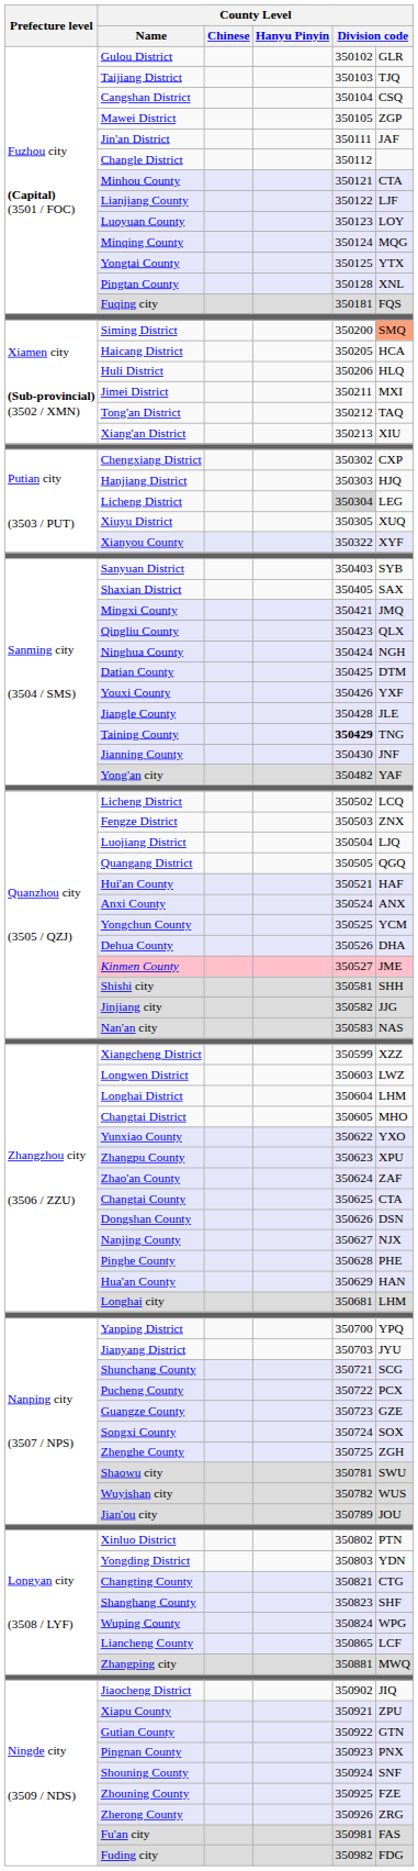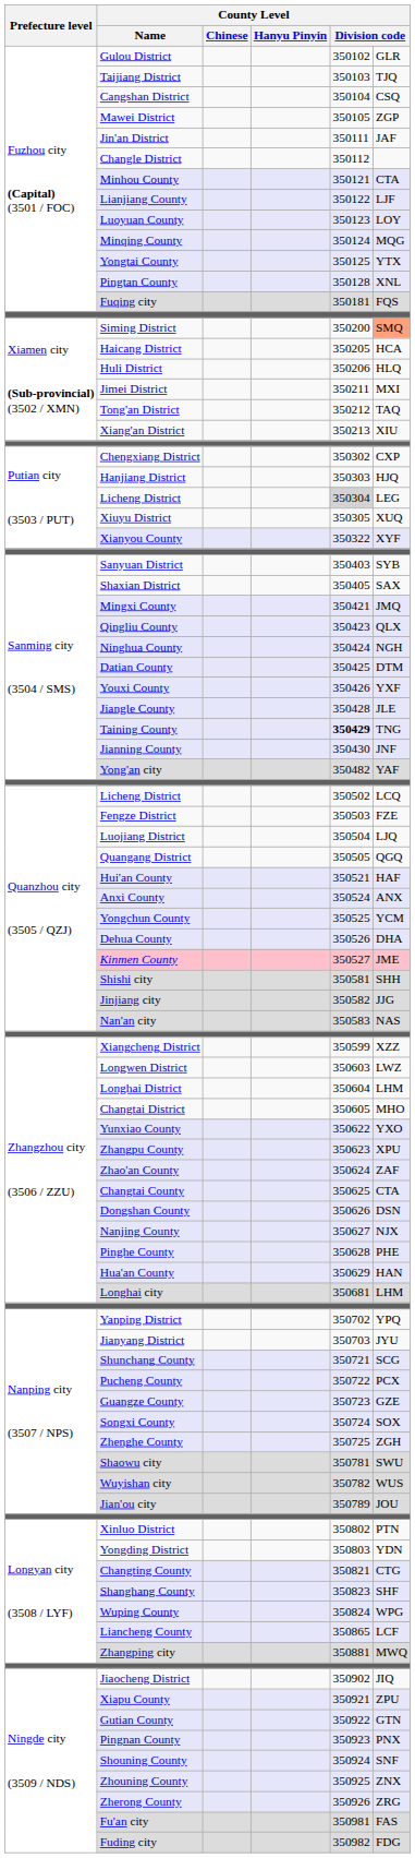 <table class="wikitable" style="padding: 24em 0; font-size: 90%;">
 <tr>
 <th rowspan="2">Prefecture level<br></th>
 <th colspan="5">County Level</th>
 </tr>
 <tr>
 <th>Name</th>
 <th><a href='#'>Chinese</a></th>
 <th><a href='#'>Hanyu Pinyin</a></th>
 <th colspan="2"><a href='#'>Division code</a></th>
 </tr>
 <tr>
 <td bgcolor="#FFFFFF" rowspan = 13><a href='#'>Fuzhou</a> city <br><br><br> <strong>(Capital)</strong><br>(3501 / FOC)</td>
 <td><a href='#'>Gulou District</a></td>
 <td></td>
 <td></td>
 <td>350102</td>
 <td>GLR</td>
 </tr>
 <tr>
 <td><a href='#'>Taijiang District</a></td>
 <td></td>
 <td></td>
 <td>350103</td>
 <td>TJQ</td>
 </tr>
 <tr>
 <td><a href='#'>Cangshan District</a></td>
 <td></td>
 <td></td>
 <td>350104</td>
 <td>CSQ</td>
 </tr>
 <tr>
 <td><a href='#'>Mawei District</a></td>
 <td></td>
 <td></td>
 <td>350105</td>
 <td>ZGP</td>
 </tr>
 <tr>
 <td><a href='#'>Jin'an District</a></td>
 <td></td>
 <td></td>
 <td>350111</td>
 <td>JAF</td>
 </tr>
 <tr>
 <td><a href='#'>Changle District</a></td>
 <td></td>
 <td></td>
 <td>350112</td>
 <td></td>
 </tr>
 <tr bgcolor="#E6E6FA">
 <td><a href='#'>Minhou County</a></td>
 <td></td>
 <td> </td>
 <td>350121</td>
 <td>CTA</td>
 </tr>
 <tr bgcolor="#E6E6FA">
 <td><a href='#'>Lianjiang County</a></td>
 <td></td>
 <td></td>
 <td>350122</td>
 <td>LJF</td>
 </tr>
 <tr bgcolor="#E6E6FA">
 <td><a href='#'>Luoyuan County</a></td>
 <td></td>
 <td></td>
 <td>350123</td>
 <td>LOY</td>
 </tr>
 <tr bgcolor="#E6E6FA">
 <td><a href='#'>Minqing County</a></td>
 <td></td>
 <td></td>
 <td>350124</td>
 <td>MQG</td>
 </tr>
 <tr bgcolor="#E6E6FA">
 <td><a href='#'>Yongtai County</a></td>
 <td></td>
 <td></td>
 <td>350125</td>
 <td>YTX</td>
 </tr>
 <tr bgcolor="#E6E6FA">
 <td><a href='#'>Pingtan County</a></td>
 <td></td>
 <td></td>
 <td>350128</td>
 <td>XNL</td>
 </tr>
 <tr bgcolor="#DCDCDC">
 <td><a href='#'>Fuqing</a> city</td>
 <td></td>
 <td></td>
 <td>350181</td>
 <td>FQS</td>
 </tr>
 <tr>
 </tr>
 <tr style = "background:#606060; height: 2pt">
 <td colspan = "6"></td>
 </tr>
 <tr>
 <td bgcolor="#FFFFFF" rowspan = 6><a href='#'>Xiamen</a> city <br><br><br> <strong>(Sub-provincial)</strong><br>(3502 / XMN)</td>
 <td><a href='#'>Siming District</a></td>
 <td></td>
 <td></td>
 <td>350200</td>
 <td style="background: lightsalmon;">SMQ</td>
 </tr>
 <tr>
 <td><a href='#'>Haicang District</a></td>
 <td></td>
 <td></td>
 <td>350205</td>
 <td>HCA</td>
 </tr>
 <tr>
 <td><a href='#'>Huli District</a></td>
 <td></td>
 <td></td>
 <td>350206</td>
 <td>HLQ</td>
 </tr>
 <tr>
 <td><a href='#'>Jimei District</a></td>
 <td></td>
 <td></td>
 <td>350211</td>
 <td>MXI</td>
 </tr>
 <tr>
 <td><a href='#'>Tong'an District</a></td>
 <td></td>
 <td></td>
 <td>350212</td>
 <td>TAQ</td>
 </tr>
 <tr>
 <td><a href='#'>Xiang'an District</a></td>
 <td></td>
 <td></td>
 <td>350213</td>
 <td>XIU</td>
 </tr>
 <tr>
 </tr>
 <tr style = "background:#606060; height: 2pt">
 <td colspan = "6"></td>
 </tr>
 <tr>
 <td bgcolor="#FFFFFF" rowspan = 5><a href='#'>Putian</a> city <br><br><br>(3503 / PUT)</td>
 <td><a href='#'>Chengxiang District</a></td>
 <td></td>
 <td></td>
 <td>350302</td>
 <td>CXP</td>
 </tr>
 <tr>
 <td><a href='#'>Hanjiang District</a></td>
 <td></td>
 <td></td>
 <td>350303</td>
 <td>HJQ</td>
 </tr>
 <tr>
 <td><a href='#'>Licheng District</a></td>
 <td></td>
 <td></td>
 <td style="background: lightgrey;">350304</td>
 <td>LEG</td>
 </tr>
 <tr>
 <td><a href='#'>Xiuyu District</a></td>
 <td></td>
 <td></td>
 <td>350305</td>
 <td>XUQ</td>
 </tr>
 <tr bgcolor="#E6E6FA">
 <td><a href='#'>Xianyou County</a></td>
 <td></td>
 <td></td>
 <td>350322</td>
 <td>XYF</td>
 </tr>
 <tr>
 </tr>
 <tr style = "background:#606060; height: 2pt">
 <td colspan = "6"></td>
 </tr>
 <tr>
 <td bgcolor="#FFFFFF" rowspan = 12><a href='#'>Sanming</a> city <br><br><br>(3504 / SMS)</td>
 </tr>
 <tr>
 <td><a href='#'>Sanyuan District</a></td>
 <td></td>
 <td></td>
 <td>350403</td>
 <td>SYB</td>
 </tr>
 <tr>
 <td><a href='#'>Shaxian District</a></td>
 <td></td>
 <td></td>
 <td>350405</td>
 <td>SAX</td>
 </tr>
 <tr bgcolor="#E6E6FA">
 <td><a href='#'>Mingxi County</a></td>
 <td></td>
 <td></td>
 <td>350421</td>
 <td>JMQ</td>
 </tr>
 <tr bgcolor="#E6E6FA">
 <td><a href='#'>Qingliu County</a></td>
 <td></td>
 <td></td>
 <td>350423</td>
 <td>QLX</td>
 </tr>
 <tr bgcolor="#E6E6FA">
 <td><a href='#'>Ninghua County</a></td>
 <td></td>
 <td></td>
 <td>350424</td>
 <td>NGH</td>
 </tr>
 <tr bgcolor="#E6E6FA">
 <td><a href='#'>Datian County</a></td>
 <td></td>
 <td></td>
 <td>350425</td>
 <td>DTM</td>
 </tr>
 <tr bgcolor="#E6E6FA">
 <td><a href='#'>Youxi County</a></td>
 <td></td>
 <td></td>
 <td>350426</td>
 <td>YXF</td>
 </tr>
 <tr bgcolor="#E6E6FA">
 <td><a href='#'>Jiangle County</a></td>
 <td></td>
 <td></td>
 <td>350428</td>
 <td>JLE</td>
 </tr>
 <tr bgcolor="#E6E6FA">
 <td><a href='#'>Taining County</a></td>
 <td></td>
 <td></td>
 <td><strong>350429</strong></td>
 <td>TNG</td>
 </tr>
 <tr bgcolor="#E6E6FA">
 <td><a href='#'>Jianning County</a></td>
 <td></td>
 <td></td>
 <td>350430</td>
 <td>JNF</td>
 </tr>
 <tr bgcolor="#DCDCDC">
 <td><a href='#'>Yong'an</a> city</td>
 <td></td>
 <td></td>
 <td>350482</td>
 <td>YAF</td>
 </tr>
 <tr>
 </tr>
 <tr style = "background:#606060; height: 2pt">
 <td colspan = "6"></td>
 </tr>
 <tr>
 <td bgcolor="#FFFFFF" rowspan = 12><a href='#'>Quanzhou</a> city <br><br><br>(3505 / QZJ)</td>
 <td><a href='#'>Licheng District</a></td>
 <td></td>
 <td></td>
 <td>350502</td>
 <td>LCQ</td>
 </tr>
 <tr>
 <td><a href='#'>Fengze District</a></td>
 <td></td>
 <td></td>
 <td>350503</td>
-<td>ZNX</td>
+<td>FZE</td>
 </tr>
 <tr>
 <td><a href='#'>Luojiang District</a></td>
 <td></td>
 <td></td>
 <td>350504</td>
 <td>LJQ</td>
 </tr>
 <tr>
 <td><a href='#'>Quangang District</a></td>
 <td></td>
 <td></td>
 <td>350505</td>
 <td>QGQ</td>
 </tr>
 <tr bgcolor="#E6E6FA">
 <td><a href='#'>Hui'an County</a></td>
 <td></td>
 <td></td>
 <td>350521</td>
 <td>HAF</td>
 </tr>
 <tr bgcolor="#E6E6FA">
 <td><a href='#'>Anxi County</a></td>
 <td></td>
 <td></td>
 <td>350524</td>
 <td>ANX</td>
 </tr>
 <tr bgcolor="#E6E6FA">
 <td><a href='#'>Yongchun County</a></td>
 <td></td>
 <td></td>
 <td>350525</td>
 <td>YCM</td>
 </tr>
 <tr bgcolor="#E6E6FA">
 <td><a href='#'>Dehua County</a></td>
 <td></td>
 <td></td>
 <td>350526</td>
 <td>DHA</td>
 </tr>
 <tr style="background:#FFC0CB">
 <td><em><a href='#'>Kinmen County</a></em></td>
 <td></td>
 <td></td>
 <td>350527</td>
 <td>JME</td>
 </tr>
 <tr bgcolor="#DCDCDC">
 <td><a href='#'>Shishi</a> city</td>
 <td></td>
 <td></td>
 <td>350581</td>
 <td>SHH</td>
 </tr>
 <tr bgcolor="#DCDCDC">
 <td><a href='#'>Jinjiang</a> city</td>
 <td></td>
 <td></td>
 <td>350582</td>
 <td>JJG</td>
 </tr>
 <tr bgcolor="#DCDCDC">
 <td><a href='#'>Nan'an</a> city</td>
 <td></td>
 <td></td>
 <td>350583</td>
 <td>NAS</td>
 </tr>
 <tr>
 </tr>
 <tr style = "background:#606060; height: 2pt">
 <td colspan = "6"></td>
 </tr>
 <tr>
 <td bgcolor="#FFFFFF" rowspan = 13><a href='#'>Zhangzhou</a> city <br><br><br>(3506 / ZZU)</td>
 <td><a href='#'>Xiangcheng District</a></td>
 <td></td>
 <td></td>
 <td>350599</td>
 <td>XZZ</td>
 </tr>
 <tr>
 <td><a href='#'>Longwen District</a></td>
 <td></td>
 <td></td>
 <td>350603</td>
 <td>LWZ</td>
 </tr>
 <tr>
 <td><a href='#'>Longhai District</a></td>
 <td></td>
 <td></td>
 <td>350604</td>
 <td>LHM</td>
 </tr>
 <tr>
 <td><a href='#'>Changtai District</a></td>
 <td></td>
 <td></td>
 <td>350605</td>
 <td>MHO</td>
 </tr>
 <tr bgcolor="#E6E6FA">
 <td><a href='#'>Yunxiao County</a></td>
 <td></td>
 <td></td>
 <td>350622</td>
 <td>YXO</td>
 </tr>
 <tr bgcolor="#E6E6FA">
 <td><a href='#'>Zhangpu County</a></td>
 <td></td>
 <td></td>
 <td>350623</td>
 <td>XPU</td>
 </tr>
 <tr bgcolor="#E6E6FA">
 <td><a href='#'>Zhao'an County</a></td>
 <td></td>
 <td></td>
 <td>350624</td>
 <td>ZAF</td>
 </tr>
 <tr bgcolor="#E6E6FA">
 <td><a href='#'>Changtai County</a></td>
 <td></td>
 <td></td>
 <td>350625</td>
 <td>CTA</td>
 </tr>
 <tr bgcolor="#E6E6FA">
 <td><a href='#'>Dongshan County</a></td>
 <td></td>
 <td></td>
 <td>350626</td>
 <td>DSN</td>
 </tr>
 <tr bgcolor="#E6E6FA">
 <td><a href='#'>Nanjing County</a></td>
 <td></td>
 <td></td>
 <td>350627</td>
 <td>NJX</td>
 </tr>
 <tr bgcolor="#E6E6FA">
 <td><a href='#'>Pinghe County</a></td>
 <td></td>
 <td></td>
 <td>350628</td>
 <td>PHE</td>
 </tr>
 <tr bgcolor="#E6E6FA">
 <td><a href='#'>Hua'an County</a></td>
 <td></td>
 <td></td>
 <td>350629</td>
 <td>HAN</td>
 </tr>
 <tr bgcolor="#DCDCDC">
 <td><a href='#'>Longhai</a> city</td>
 <td></td>
 <td></td>
 <td>350681</td>
 <td>LHM</td>
 </tr>
 <tr>
 </tr>
 <tr style = "background:#606060; height: 2pt">
 <td colspan = "6"></td>
 </tr>
 <tr>
 <td bgcolor="#FFFFFF" rowspan = 10><a href='#'>Nanping</a> city <br><br><br>(3507 / NPS)</td>
 <td><a href='#'>Yanping District</a></td>
 <td></td>
 <td></td>
-<td>350700</td>
+<td>350702</td>
 <td>YPQ</td>
 </tr>
 <tr>
 <td><a href='#'>Jianyang District</a></td>
 <td></td>
 <td></td>
 <td>350703</td>
 <td>JYU</td>
 </tr>
 <tr bgcolor="#E6E6FA">
 <td><a href='#'>Shunchang County</a></td>
 <td></td>
 <td></td>
 <td>350721</td>
 <td>SCG</td>
 </tr>
 <tr bgcolor="#E6E6FA">
 <td><a href='#'>Pucheng County</a></td>
 <td></td>
 <td></td>
 <td>350722</td>
 <td>PCX</td>
 </tr>
 <tr bgcolor="#E6E6FA">
 <td><a href='#'>Guangze County</a></td>
 <td></td>
 <td></td>
 <td>350723</td>
 <td>GZE</td>
 </tr>
 <tr bgcolor="#E6E6FA">
 <td><a href='#'>Songxi County</a></td>
 <td></td>
 <td></td>
 <td>350724</td>
 <td>SOX</td>
 </tr>
 <tr bgcolor="#E6E6FA">
 <td><a href='#'>Zhenghe County</a></td>
 <td></td>
 <td></td>
 <td>350725</td>
 <td>ZGH</td>
 </tr>
 <tr bgcolor="#DCDCDC">
 <td><a href='#'>Shaowu</a> city</td>
 <td></td>
 <td></td>
 <td>350781</td>
 <td>SWU</td>
 </tr>
 <tr bgcolor="#DCDCDC">
 <td><a href='#'>Wuyishan</a> city</td>
 <td></td>
 <td></td>
 <td>350782</td>
 <td>WUS</td>
 </tr>
 <tr bgcolor="#DCDCDC">
 <td><a href='#'>Jian'ou</a> city</td>
 <td></td>
 <td></td>
 <td>350789</td>
 <td>JOU</td>
 </tr>
 <tr>
 </tr>
 <tr style = "background:#606060; height: 2pt">
 <td colspan = "6"></td>
 </tr>
 <tr>
 <td bgcolor="#FFFFFF" rowspan = 7><a href='#'>Longyan</a> city <br><br><br>(3508 / LYF)</td>
 <td><a href='#'>Xinluo District</a></td>
 <td></td>
 <td></td>
 <td>350802</td>
 <td>PTN</td>
 </tr>
 <tr>
 <td><a href='#'>Yongding District</a></td>
 <td></td>
 <td></td>
 <td>350803</td>
 <td>YDN</td>
 </tr>
 <tr bgcolor="#E6E6FA">
 <td><a href='#'>Changting County</a></td>
 <td></td>
 <td></td>
 <td>350821</td>
 <td>CTG</td>
 </tr>
 <tr bgcolor="#E6E6FA">
 <td><a href='#'>Shanghang County</a></td>
 <td></td>
 <td></td>
 <td>350823</td>
 <td>SHF</td>
 </tr>
 <tr bgcolor="#E6E6FA">
 <td><a href='#'>Wuping County</a></td>
 <td></td>
 <td></td>
 <td>350824</td>
 <td>WPG</td>
 </tr>
 <tr bgcolor="#E6E6FA">
 <td><a href='#'>Liancheng County</a></td>
 <td></td>
 <td></td>
 <td>350865</td>
 <td>LCF</td>
 </tr>
 <tr bgcolor="#DCDCDC">
 <td><a href='#'>Zhangping</a> city</td>
 <td></td>
 <td></td>
 <td>350881</td>
 <td>MWQ</td>
 </tr>
 <tr>
 </tr>
 <tr style = "background:#606060; height: 2pt">
 <td colspan = "6"></td>
 </tr>
 <tr>
 <td bgcolor="#FFFFFF" rowspan = 9><a href='#'>Ningde</a> city <br><br><br>(3509 / NDS)</td>
 <td><a href='#'>Jiaocheng District</a></td>
 <td></td>
 <td></td>
 <td>350902</td>
 <td>JIQ</td>
 </tr>
 <tr bgcolor="#E6E6FA">
 <td><a href='#'>Xiapu County</a></td>
 <td></td>
 <td></td>
 <td>350921</td>
 <td>ZPU</td>
 </tr>
 <tr bgcolor="#E6E6FA">
 <td><a href='#'>Gutian County</a></td>
 <td></td>
 <td></td>
 <td>350922</td>
 <td>GTN</td>
 </tr>
 <tr bgcolor="#E6E6FA">
 <td><a href='#'>Pingnan County</a></td>
 <td></td>
 <td></td>
 <td>350923</td>
 <td>PNX</td>
 </tr>
 <tr bgcolor="#E6E6FA">
 <td><a href='#'>Shouning County</a></td>
 <td></td>
 <td></td>
 <td>350924</td>
 <td>SNF</td>
 </tr>
 <tr bgcolor="#E6E6FA">
 <td><a href='#'>Zhouning County</a></td>
 <td></td>
 <td></td>
 <td>350925</td>
-<td>FZE</td>
+<td>ZNX</td>
 </tr>
 <tr bgcolor="#E6E6FA">
 <td><a href='#'>Zherong County</a></td>
 <td></td>
 <td></td>
 <td>350926</td>
 <td>ZRG</td>
 </tr>
 <tr bgcolor="#DCDCDC">
 <td><a href='#'>Fu'an</a> city</td>
 <td></td>
 <td></td>
 <td>350981</td>
 <td>FAS</td>
 </tr>
 <tr bgcolor="#DCDCDC">
 <td><a href='#'>Fuding</a> city</td>
 <td></td>
 <td></td>
 <td>350982</td>
 <td>FDG</td>
 </tr>
 </table>
